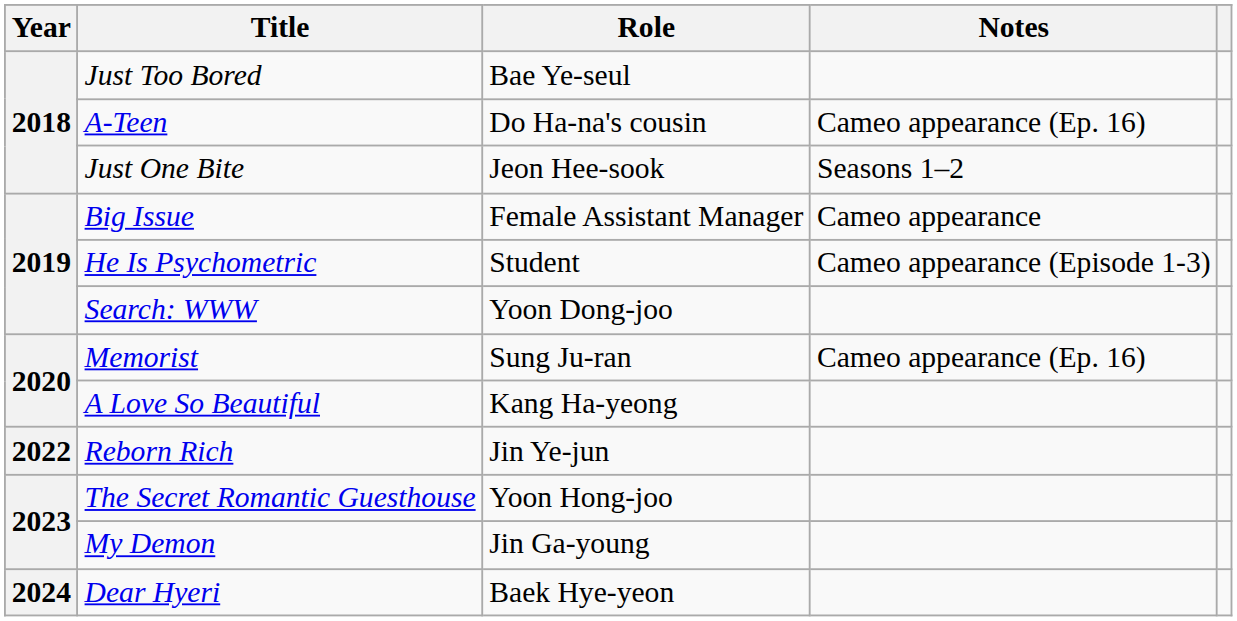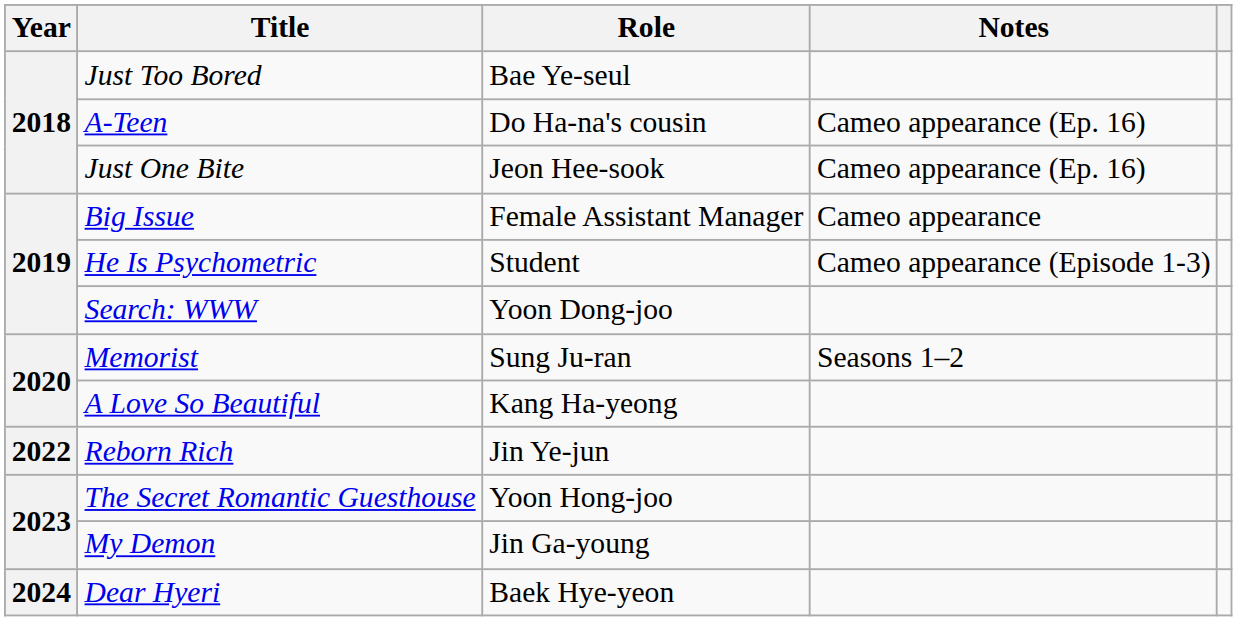 <table class="wikitable plainrowheaders sortable">
 <tr>
 <th scope="col">Year</th>
 <th scope="col">Title</th>
 <th scope="col">Role</th>
 <th scope="col">Notes</th>
 <th scope="col" class="unsortable"></th>
 </tr>
 <tr>
 <th scope="row" rowspan="3">2018</th>
 <td><em>Just Too Bored</em></td>
 <td>Bae Ye-seul</td>
 <td></td>
 <td style="text-align:center"></td>
 </tr>
 <tr>
 <td><em><a href='#'>A-Teen</a></em></td>
 <td>Do Ha-na's cousin</td>
 <td>Cameo appearance (Ep. 16)</td>
 <td style="text-align:center"></td>
 </tr>
 <tr>
 <td><em>Just One Bite</em></td>
 <td>Jeon Hee-sook</td>
-<td>Seasons 1–2</td>
+<td>Cameo appearance (Ep. 16)</td>
 <td style="text-align:center"></td>
 </tr>
 <tr>
 <th scope="row" rowspan="3">2019</th>
 <td><em><a href='#'>Big Issue</a></em></td>
 <td>Female Assistant Manager</td>
 <td>Cameo appearance</td>
 <td style="text-align:center"></td>
 </tr>
 <tr>
 <td><em><a href='#'>He Is Psychometric</a></em></td>
 <td>Student</td>
 <td>Cameo appearance (Episode 1-3)</td>
 <td style="text-align:center"></td>
 </tr>
 <tr>
 <td><em><a href='#'>Search: WWW</a></em></td>
 <td>Yoon Dong-joo</td>
 <td></td>
 <td style="text-align:center"></td>
 </tr>
 <tr>
 <th scope="row" rowspan="2">2020</th>
 <td><em><a href='#'>Memorist</a></em></td>
 <td>Sung Ju-ran</td>
-<td>Cameo appearance (Ep. 16)</td>
+<td>Seasons 1–2</td>
 <td style="text-align:center"></td>
 </tr>
 <tr>
 <td><em><a href='#'>A Love So Beautiful</a></em></td>
 <td>Kang Ha-yeong</td>
 <td></td>
 <td style="text-align:center"></td>
 </tr>
 <tr>
 <th scope="row">2022</th>
 <td><em><a href='#'>Reborn Rich</a></em></td>
 <td>Jin Ye-jun</td>
 <td></td>
 <td style="text-align:center"></td>
 </tr>
 <tr>
 <th scope="row" rowspan="2">2023</th>
 <td><em><a href='#'>The Secret Romantic Guesthouse</a></em></td>
 <td>Yoon Hong-joo</td>
 <td></td>
 <td style="text-align:center"></td>
 </tr>
 <tr>
 <td><em><a href='#'>My Demon</a></em></td>
 <td>Jin Ga-young</td>
 <td></td>
 <td style="text-align:center"></td>
 </tr>
 <tr>
 <th scope="row">2024</th>
 <td><em><a href='#'>Dear Hyeri</a></em></td>
 <td>Baek Hye-yeon</td>
 <td></td>
 <td style="text-align:center"></td>
 </tr>
 </table>
